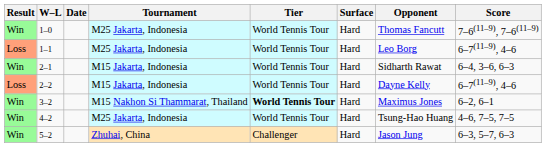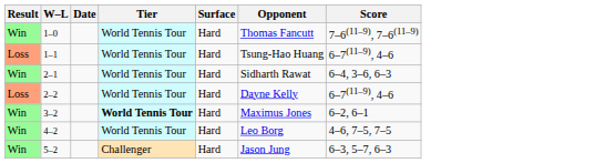 <table class="sortable wikitable">
 <tr>
 <th>Result</th>
 <th class="unsortable">W–L</th>
 <th>Date</th>
-<th>Tournament</th>
 <th>Tier</th>
 <th>Surface</th>
 <th>Opponent</th>
 <th class="unsortable">Score</th>
 </tr>
 <tr>
 <td bgcolor=98FB98>Win</td>
 <td><small>1–0</small></td>
 <td></td>
-<td style="background:#cffcff;">M25 <a href='#'>Jakarta</a>, Indonesia</td>
 <td style="background:#cffcff;">World Tennis Tour</td>
 <td>Hard</td>
 <td> <a href='#'>Thomas Fancutt</a></td>
 <td>7–6<sup>(11–9)</sup>, 7–6<sup>(11–9)</sup></td>
 </tr>
 <tr>
 <td bgcolor=FFA07A>Loss</td>
 <td><small>1–1</small></td>
 <td></td>
-<td style="background:#cffcff;">M25 <a href='#'>Jakarta</a>, Indonesia</td>
 <td style="background:#cffcff;">World Tennis Tour</td>
 <td>Hard</td>
-<td> <a href='#'>Leo Borg</a></td>
+<td> Tsung-Hao Huang</td>
 <td>6–7<sup>(11–9)</sup>, 4–6</td>
 </tr>
 <tr>
 <td bgcolor=98FB98>Win</td>
 <td><small>2–1</small></td>
 <td></td>
-<td style="background:#cffcff;">M15 <a href='#'>Jakarta</a>, Indonesia</td>
 <td style="background:#cffcff;">World Tennis Tour</td>
 <td>Hard</td>
 <td> Sidharth Rawat</td>
 <td>6–4, 3–6, 6–3</td>
 </tr>
 <tr>
 <td bgcolor=FFA07A>Loss</td>
 <td><small>2–2</small></td>
 <td></td>
-<td style="background:#cffcff;">M15 <a href='#'>Jakarta</a>, Indonesia</td>
 <td style="background:#cffcff;">World Tennis Tour</td>
 <td>Hard</td>
 <td> <a href='#'>Dayne Kelly</a></td>
 <td>6–7<sup>(11–9)</sup>, 4–6</td>
 </tr>
 <tr>
 <td bgcolor=98FB98>Win</td>
 <td><small>3–2</small></td>
 <td></td>
-<td style="background:#cffcff;">M15 <a href='#'>Nakhon Si Thammarat</a>, Thailand</td>
 <td style="background:#cffcff;"><strong>World Tennis Tour</strong></td>
 <td>Hard</td>
 <td> <a href='#'>Maximus Jones</a></td>
 <td>6–2, 6–1</td>
 </tr>
 <tr>
 <td bgcolor=98FB98>Win</td>
 <td><small>4–2</small></td>
 <td></td>
-<td style="background:#cffcff;">M25 <a href='#'>Jakarta</a>, Indonesia</td>
 <td style="background:#cffcff;">World Tennis Tour</td>
 <td>Hard</td>
-<td> Tsung-Hao Huang</td>
+<td> <a href='#'>Leo Borg</a></td>
 <td>4–6, 7–5, 7–5</td>
 </tr>
 <tr>
 <td bgcolor=98FB98>Win</td>
 <td><small>5–2</small></td>
 <td><a href='#'></a></td>
-<td style="background:moccasin;"><a href='#'>Zhuhai</a>, China</td>
 <td style="background:moccasin;">Challenger</td>
 <td>Hard</td>
 <td> <a href='#'>Jason Jung</a></td>
 <td>6–3, 5–7,  6–3</td>
 </tr>
 </table>
